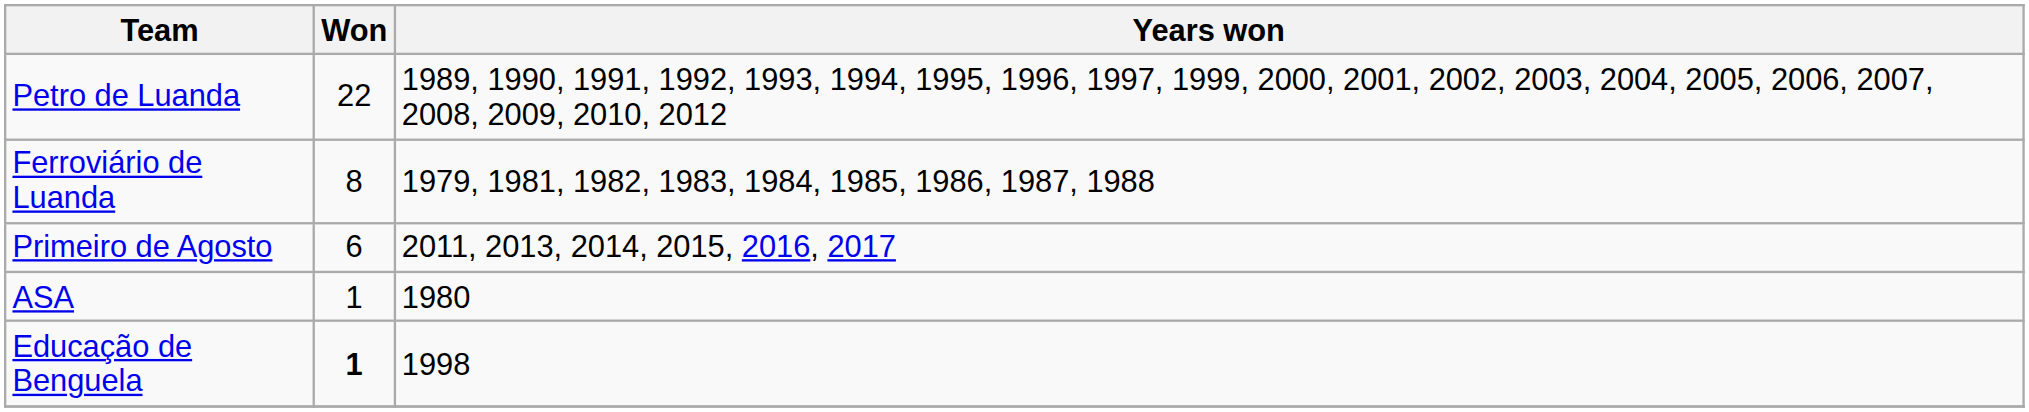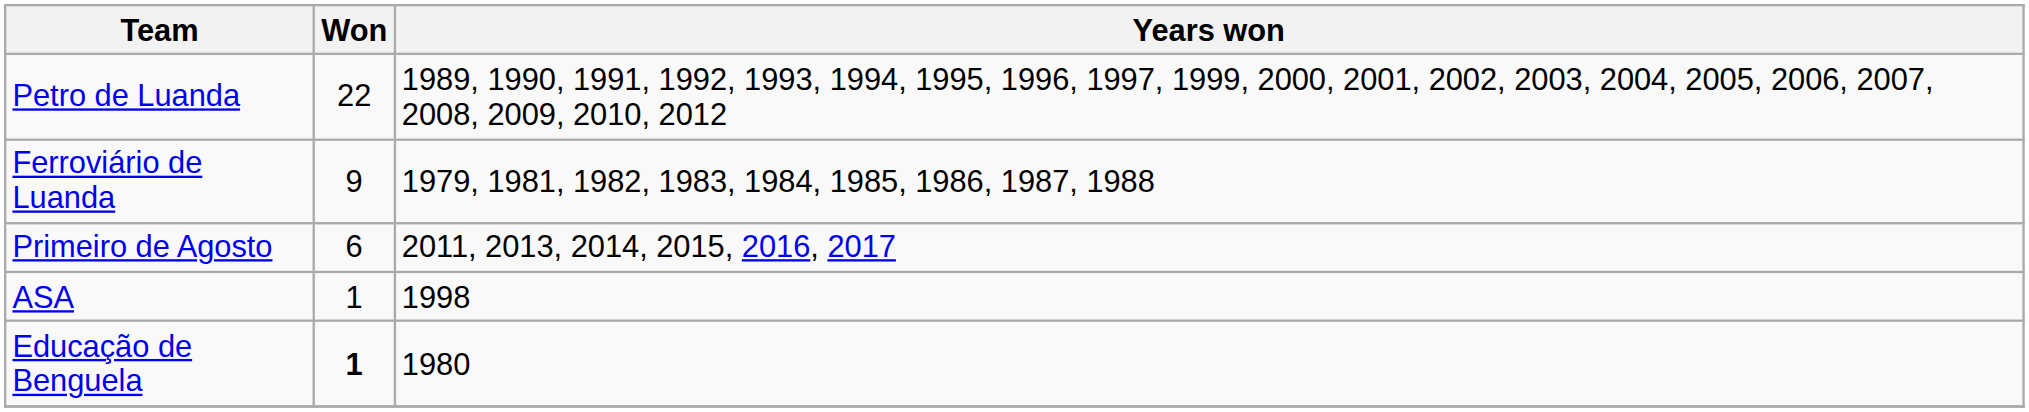 <table class="wikitable" style="text-align:left; font-size:83%">
 <tr>
 <th>Team</th>
 <th>Won</th>
 <th>Years won</th>
 </tr>
 <tr>
 <td><a href='#'>Petro de Luanda</a></td>
 <td align=center>22</td>
 <td>1989, 1990, 1991, 1992, 1993, 1994, 1995, 1996, 1997, 1999, 2000, 2001, 2002, 2003, 2004, 2005, 2006,  2007, 2008, 2009, 2010, 2012</td>
 </tr>
 <tr>
 <td><a href='#'>Ferroviário de Luanda</a></td>
-<td align=center>8</td>
+<td align=center>9</td>
 <td>1979, 1981, 1982, 1983, 1984, 1985, 1986, 1987, 1988</td>
 </tr>
 <tr>
 <td><a href='#'>Primeiro de Agosto</a></td>
 <td align=center>6</td>
 <td>2011, 2013, 2014, 2015, <a href='#'>2016</a>, <a href='#'>2017</a></td>
 </tr>
 <tr>
 <td><a href='#'>ASA</a></td>
 <td align=center>1</td>
-<td>1980</td>
+<td>1998</td>
 </tr>
 <tr>
 <td><a href='#'>Educação de Benguela</a></td>
 <td align=center><strong>1</strong></td>
-<td>1998</td>
+<td>1980</td>
 </tr>
 <tr>
 </tr>
 </table>
